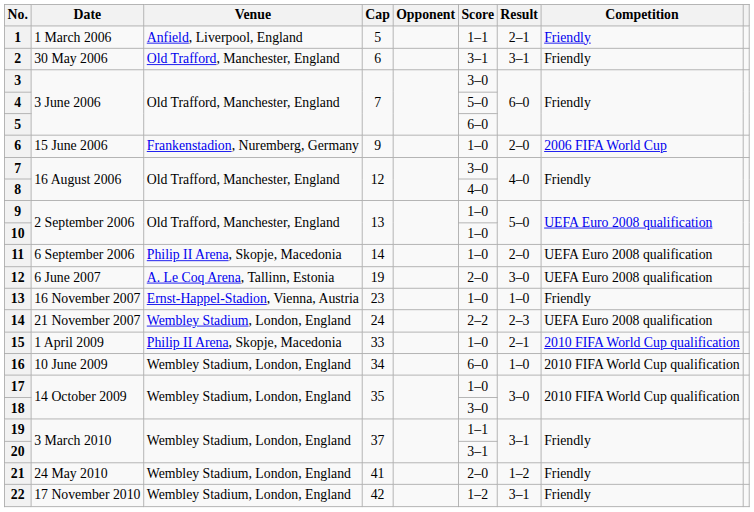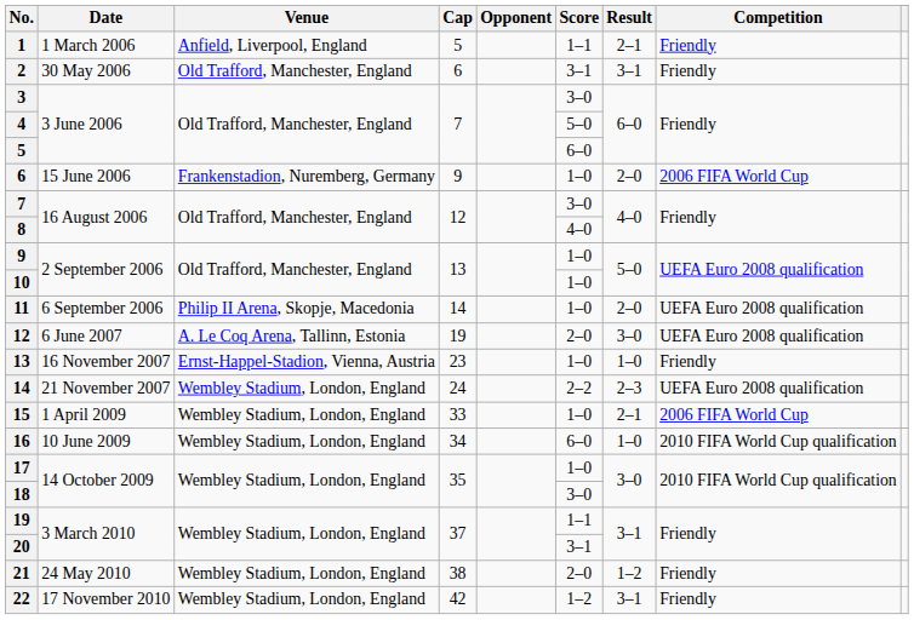 <table class="wikitable sortable plainrowheaders">
 <tr>
 <th scope=col>No.</th>
 <th scope=col>Date</th>
 <th scope=col>Venue</th>
 <th scope=col>Cap</th>
 <th scope=col>Opponent</th>
 <th scope=col>Score</th>
 <th scope=col>Result</th>
 <th scope=col>Competition</th>
 <th scope=col class=unsortable></th>
 </tr>
 <tr>
 <th scope=row style=text-align:center>1</th>
 <td>1 March 2006</td>
 <td><a href='#'>Anfield</a>, Liverpool, England</td>
 <td align=center>5</td>
 <td></td>
 <td align=center>1–1</td>
 <td align=center>2–1</td>
 <td><a href='#'>Friendly</a></td>
 <td align=center></td>
 </tr>
 <tr>
 <th scope=row style=text-align:center>2</th>
 <td>30 May 2006</td>
 <td><a href='#'>Old Trafford</a>, Manchester, England</td>
 <td align=center>6</td>
 <td></td>
 <td align=center>3–1</td>
 <td align=center>3–1</td>
 <td>Friendly</td>
 <td align="center"></td>
 </tr>
 <tr>
 <th scope=row style=text-align:center>3</th>
 <td rowspan=3>3 June 2006</td>
 <td rowspan=3>Old Trafford, Manchester, England</td>
 <td rowspan="3" align="center">7</td>
 <td rowspan=3></td>
 <td align=center>3–0</td>
 <td rowspan=3 align=center>6–0</td>
 <td rowspan=3>Friendly</td>
 <td rowspan="3" align="center"></td>
 </tr>
 <tr>
 <th scope=row style=text-align:center>4</th>
 <td align=center>5–0</td>
 </tr>
 <tr>
 <th scope=row style=text-align:center>5</th>
 <td align=center>6–0</td>
 </tr>
 <tr>
 <th scope=row style=text-align:center>6</th>
 <td>15 June 2006</td>
 <td><a href='#'>Frankenstadion</a>, Nuremberg, Germany</td>
 <td align=center>9</td>
 <td></td>
 <td align=center>1–0</td>
 <td align=center>2–0</td>
 <td><a href='#'>2006 FIFA World Cup</a></td>
 <td align=center></td>
 </tr>
 <tr>
 <th scope=row style=text-align:center>7</th>
 <td rowspan=2>16 August 2006</td>
 <td rowspan=2>Old Trafford, Manchester, England</td>
 <td rowspan="2" align="center">12</td>
 <td rowspan=2></td>
 <td align=center>3–0</td>
 <td rowspan=2 align=center>4–0</td>
 <td rowspan=2>Friendly</td>
 <td rowspan="2" align="center"></td>
 </tr>
 <tr>
 <th scope=row style=text-align:center>8</th>
 <td align=center>4–0</td>
 </tr>
 <tr>
 <th scope=row style=text-align:center>9</th>
 <td rowspan=2>2 September 2006</td>
 <td rowspan=2>Old Trafford, Manchester, England</td>
 <td rowspan="2" align="center">13</td>
 <td rowspan=2></td>
 <td align=center>1–0</td>
 <td rowspan=2 align=center>5–0</td>
 <td rowspan=2><a href='#'>UEFA Euro 2008 qualification</a></td>
 <td rowspan=2 align=center></td>
 </tr>
 <tr>
 <th scope=row style=text-align:center>10</th>
 <td align=center>1–0</td>
 </tr>
 <tr>
 <th scope=row style=text-align:center>11</th>
 <td>6 September 2006</td>
 <td><a href='#'>Philip II Arena</a>, Skopje, Macedonia</td>
 <td align=center>14</td>
 <td></td>
 <td align=center>1–0</td>
 <td align=center>2–0</td>
 <td>UEFA Euro 2008 qualification</td>
 <td align="center"></td>
 </tr>
 <tr>
 <th scope=row style=text-align:center>12</th>
 <td>6 June 2007</td>
 <td><a href='#'>A. Le Coq Arena</a>, Tallinn, Estonia</td>
 <td align=center>19</td>
 <td></td>
 <td align=center>2–0</td>
 <td align=center>3–0</td>
 <td>UEFA Euro 2008 qualification</td>
 <td align="center"></td>
 </tr>
 <tr>
 <th scope=row style=text-align:center>13</th>
 <td>16 November 2007</td>
 <td><a href='#'>Ernst-Happel-Stadion</a>, Vienna, Austria</td>
 <td align=center>23</td>
 <td></td>
 <td align=center>1–0</td>
 <td align=center>1–0</td>
 <td>Friendly</td>
 <td align="center"></td>
 </tr>
 <tr>
 <th scope=row style=text-align:center>14</th>
 <td>21 November 2007</td>
 <td><a href='#'>Wembley Stadium</a>, London, England</td>
 <td align=center>24</td>
 <td></td>
 <td align=center>2–2</td>
 <td align=center>2–3</td>
 <td>UEFA Euro 2008 qualification</td>
 <td align="center"></td>
 </tr>
 <tr>
 <th scope=row style=text-align:center>15</th>
 <td>1 April 2009</td>
-<td><a href='#'>Philip II Arena</a>, Skopje, Macedonia</td>
+<td>Wembley Stadium, London, England</td>
 <td align="center">33</td>
 <td></td>
 <td align=center>1–0</td>
 <td align=center>2–1</td>
-<td><a href='#'>2010 FIFA World Cup qualification</a></td>
+<td><a href='#'>2006 FIFA World Cup</a></td>
 <td align=center></td>
 </tr>
 <tr>
 <th scope=row style=text-align:center>16</th>
 <td>10 June 2009</td>
 <td>Wembley Stadium, London, England</td>
 <td align="center">34</td>
 <td></td>
 <td align=center>6–0</td>
 <td align=center>1–0</td>
 <td>2010 FIFA World Cup qualification</td>
 <td align="center"></td>
 </tr>
 <tr>
 <th scope=row style=text-align:center>17</th>
 <td rowspan=2>14 October 2009</td>
 <td rowspan=2>Wembley Stadium, London, England</td>
 <td rowspan="2" align="center">35</td>
 <td rowspan=2></td>
 <td align=center>1–0</td>
 <td rowspan=2 align=center>3–0</td>
 <td rowspan=2>2010 FIFA World Cup qualification</td>
 <td rowspan="2" align="center"></td>
 </tr>
 <tr>
 <th scope=row style=text-align:center>18</th>
 <td align=center>3–0</td>
 </tr>
 <tr>
 <th scope=row style=text-align:center>19</th>
 <td rowspan=2>3 March 2010</td>
 <td rowspan=2>Wembley Stadium, London, England</td>
 <td rowspan="2" align="center">37</td>
 <td rowspan=2></td>
 <td align=center>1–1</td>
 <td rowspan=2 align=center>3–1</td>
 <td rowspan=2>Friendly</td>
 <td rowspan="2" align="center"></td>
 </tr>
 <tr>
 <th scope=row style=text-align:center>20</th>
 <td align=center>3–1</td>
 </tr>
 <tr>
 <th scope=row style=text-align:center>21</th>
 <td>24 May 2010</td>
 <td>Wembley Stadium, London, England</td>
-<td align="center">41</td>
+<td align="center">38</td>
 <td></td>
 <td align=center>2–0</td>
 <td align=center>1–2</td>
 <td>Friendly</td>
 <td align="center"></td>
 </tr>
 <tr>
 <th scope=row style=text-align:center>22</th>
 <td>17 November 2010</td>
 <td>Wembley Stadium, London, England</td>
 <td align="center">42</td>
 <td></td>
 <td align=center>1–2</td>
 <td align=center>3–1</td>
 <td>Friendly</td>
 <td align="center"></td>
 </tr>
 </table>
